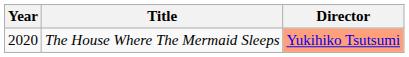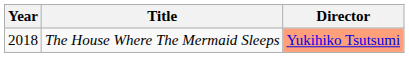 <table class="wikitable">
 <tr>
 <th>Year</th>
 <th>Title</th>
 <th>Director</th>
 </tr>
 <tr>
-<td>2020</td>
+<td>2018</td>
 <td><em>The House Where The Mermaid Sleeps</em></td>
 <td style="background: lightsalmon;"><a href='#'>Yukihiko Tsutsumi</a></td>
 </tr>
 </table>
